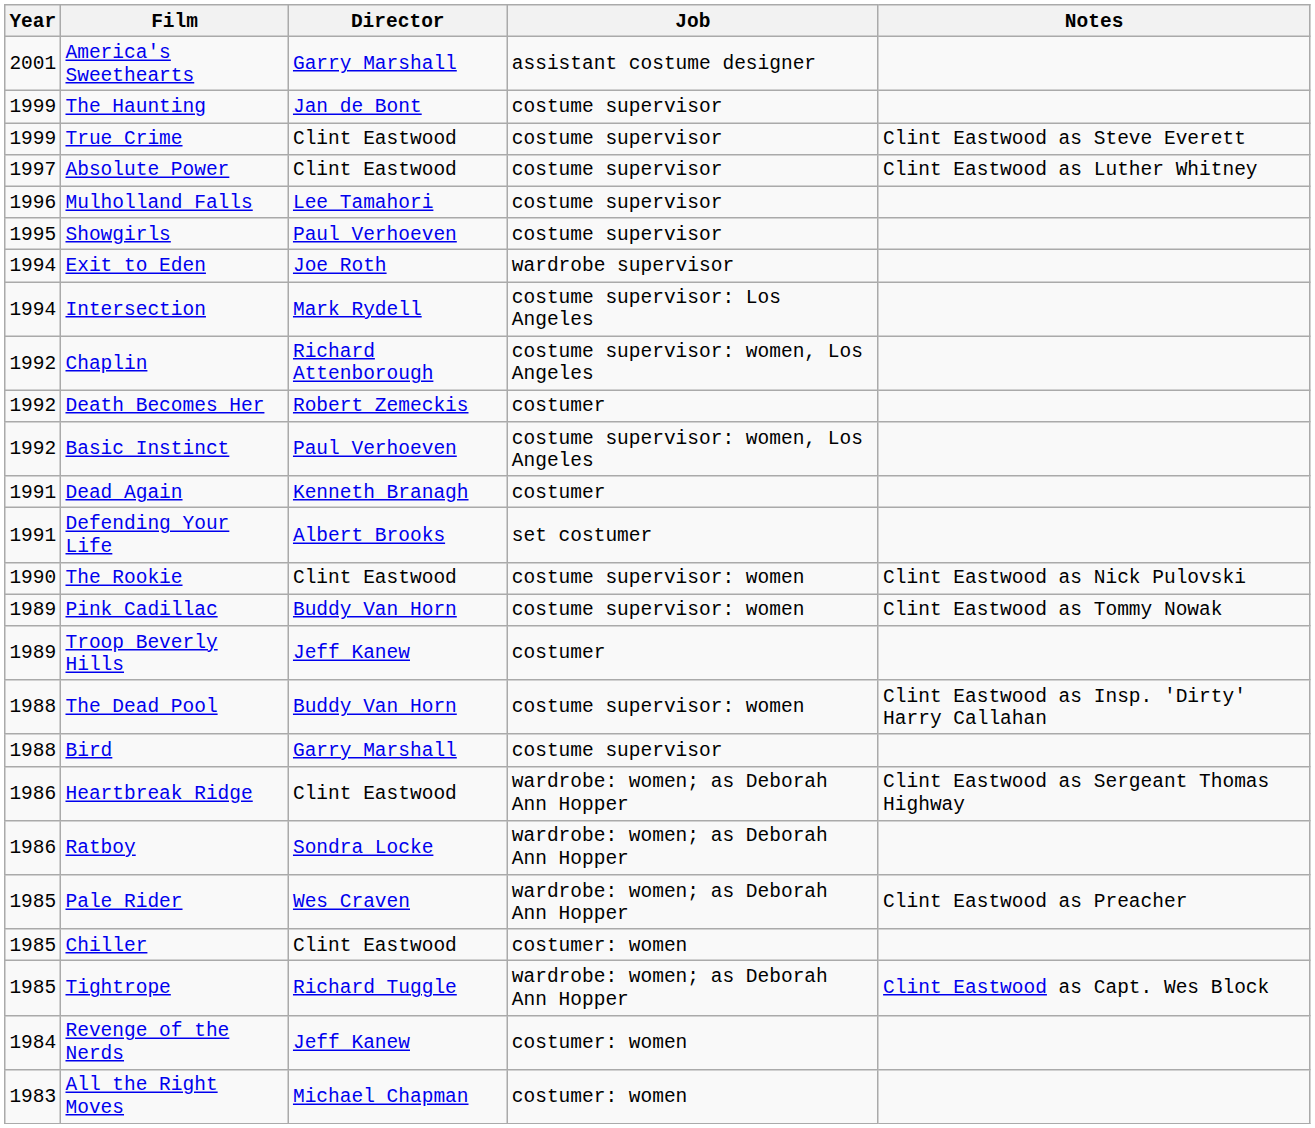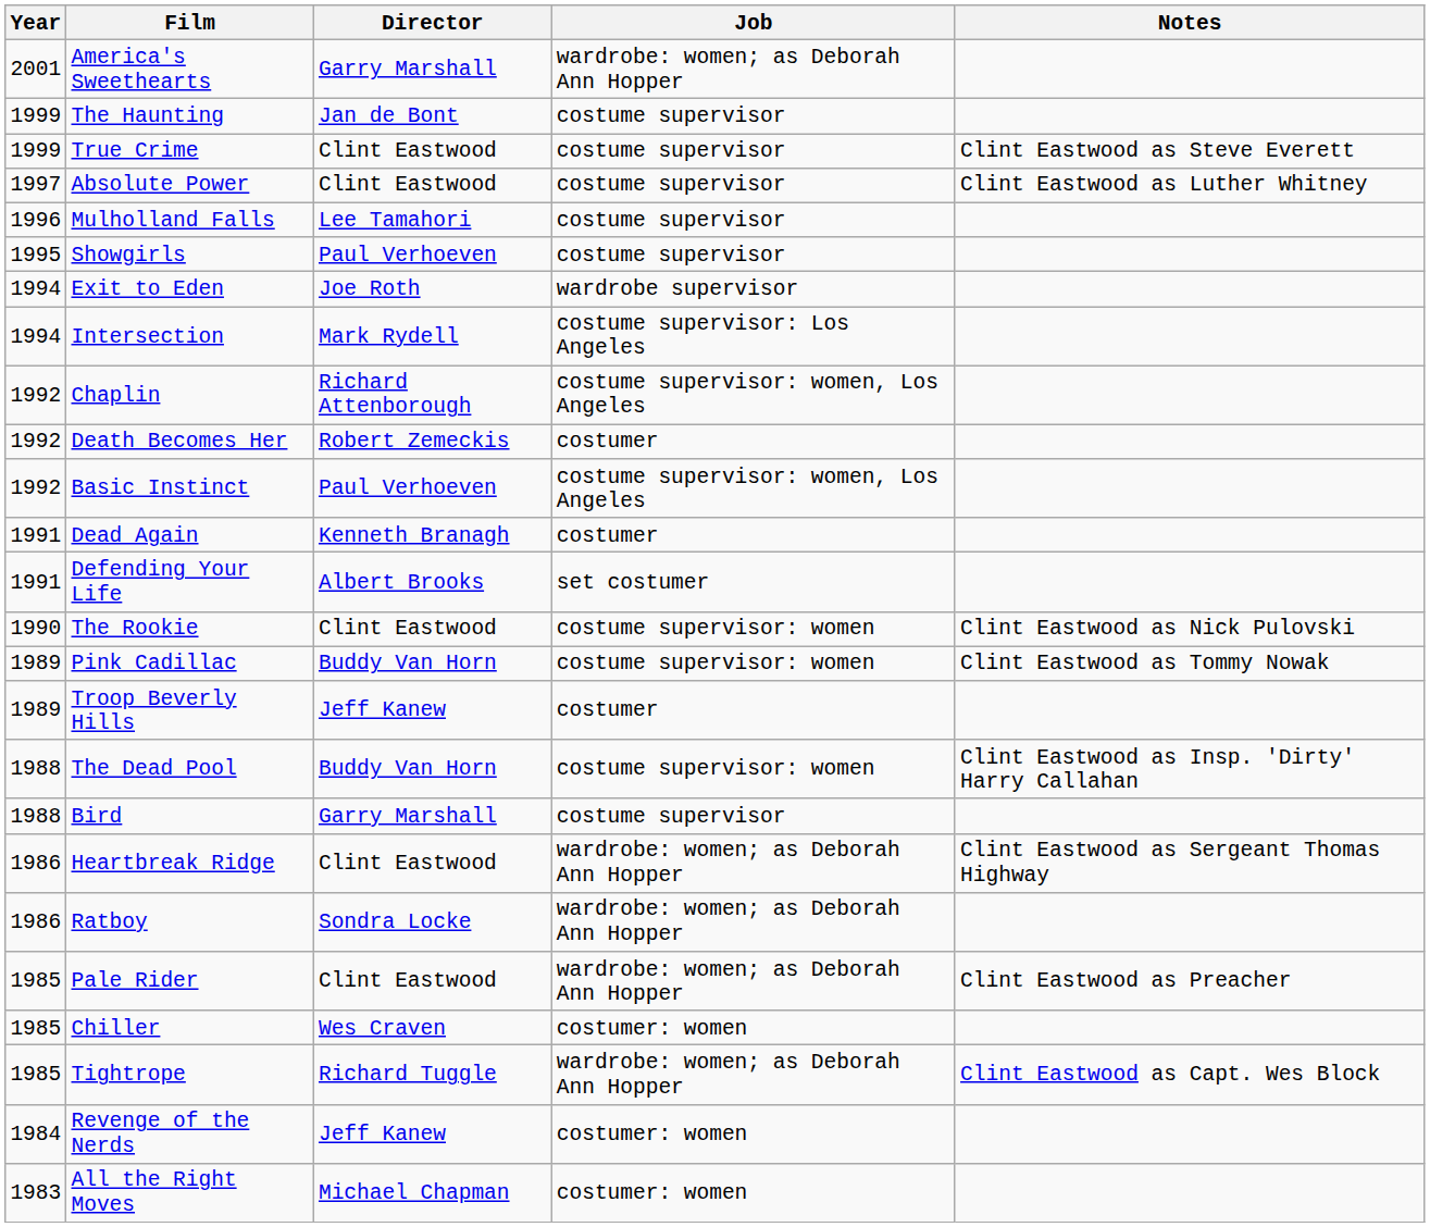 <table class="wikitable sortable">
 <tr>
 <th>Year</th>
 <th>Film</th>
 <th>Director</th>
 <th>Job</th>
 <th>Notes</th>
 </tr>
 <tr>
 <td>2001</td>
 <td><a href='#'>America's Sweethearts</a></td>
 <td><a href='#'>Garry Marshall</a></td>
-<td>assistant costume designer</td>
+<td>wardrobe: women; as Deborah Ann Hopper</td>
 <td></td>
 </tr>
 <tr>
 <td>1999</td>
 <td><a href='#'>The Haunting</a></td>
 <td><a href='#'>Jan de Bont</a></td>
 <td>costume supervisor</td>
 <td></td>
 </tr>
 <tr>
 <td>1999</td>
 <td><a href='#'>True Crime</a></td>
 <td>Clint Eastwood</td>
 <td>costume supervisor</td>
 <td>Clint Eastwood as Steve Everett</td>
 </tr>
 <tr>
 <td>1997</td>
 <td><a href='#'>Absolute Power</a></td>
 <td>Clint Eastwood</td>
 <td>costume supervisor</td>
 <td>Clint Eastwood as Luther Whitney</td>
 </tr>
 <tr>
 <td>1996</td>
 <td><a href='#'>Mulholland Falls</a></td>
 <td><a href='#'>Lee Tamahori</a></td>
 <td>costume supervisor</td>
 <td></td>
 </tr>
 <tr>
 <td>1995</td>
 <td><a href='#'>Showgirls</a></td>
 <td><a href='#'>Paul Verhoeven</a></td>
 <td>costume supervisor</td>
 <td></td>
 </tr>
 <tr>
 <td>1994</td>
 <td><a href='#'>Exit to Eden</a></td>
 <td><a href='#'>Joe Roth</a></td>
 <td>wardrobe supervisor</td>
 <td></td>
 </tr>
 <tr>
 <td>1994</td>
 <td><a href='#'>Intersection</a></td>
 <td><a href='#'>Mark Rydell</a></td>
 <td>costume supervisor: Los Angeles</td>
 <td></td>
 </tr>
 <tr>
 <td>1992</td>
 <td><a href='#'>Chaplin</a></td>
 <td><a href='#'>Richard Attenborough</a></td>
 <td>costume supervisor: women, Los Angeles</td>
 <td></td>
 </tr>
 <tr>
 <td>1992</td>
 <td><a href='#'>Death Becomes Her</a></td>
 <td><a href='#'>Robert Zemeckis</a></td>
 <td>costumer</td>
 <td></td>
 </tr>
 <tr>
 <td>1992</td>
 <td><a href='#'>Basic Instinct</a></td>
 <td><a href='#'>Paul Verhoeven</a></td>
 <td>costume supervisor: women, Los Angeles</td>
 <td></td>
 </tr>
 <tr>
 <td>1991</td>
 <td><a href='#'>Dead Again</a></td>
 <td><a href='#'>Kenneth Branagh</a></td>
 <td>costumer</td>
 <td></td>
 </tr>
 <tr>
 <td>1991</td>
 <td><a href='#'>Defending Your Life</a></td>
 <td><a href='#'>Albert Brooks</a></td>
 <td>set costumer</td>
 <td></td>
 </tr>
 <tr>
 <td>1990</td>
 <td><a href='#'>The Rookie</a></td>
 <td>Clint Eastwood</td>
 <td>costume supervisor: women</td>
 <td>Clint Eastwood as Nick Pulovski</td>
 </tr>
 <tr>
 <td>1989</td>
 <td><a href='#'>Pink Cadillac</a></td>
 <td><a href='#'>Buddy Van Horn</a></td>
 <td>costume supervisor: women</td>
 <td>Clint Eastwood as Tommy Nowak</td>
 </tr>
 <tr>
 <td>1989</td>
 <td><a href='#'>Troop Beverly Hills</a></td>
 <td><a href='#'>Jeff Kanew</a></td>
 <td>costumer</td>
 <td></td>
 </tr>
 <tr>
 <td>1988</td>
 <td><a href='#'>The Dead Pool</a></td>
 <td><a href='#'>Buddy Van Horn</a></td>
 <td>costume supervisor: women</td>
 <td>Clint Eastwood as Insp. 'Dirty' Harry Callahan</td>
 </tr>
 <tr>
 <td>1988</td>
 <td><a href='#'>Bird</a></td>
 <td><a href='#'>Garry Marshall</a></td>
 <td>costume supervisor</td>
 <td></td>
 </tr>
 <tr>
 <td>1986</td>
 <td><a href='#'>Heartbreak Ridge</a></td>
 <td>Clint Eastwood</td>
 <td>wardrobe: women; as Deborah Ann Hopper</td>
 <td>Clint Eastwood as Sergeant Thomas Highway</td>
 </tr>
 <tr>
 <td>1986</td>
 <td><a href='#'>Ratboy</a></td>
 <td><a href='#'>Sondra Locke</a></td>
 <td>wardrobe: women; as Deborah Ann Hopper</td>
 <td></td>
 </tr>
 <tr>
 <td>1985</td>
 <td><a href='#'>Pale Rider</a></td>
-<td><a href='#'>Wes Craven</a></td>
+<td>Clint Eastwood</td>
 <td>wardrobe: women; as Deborah Ann Hopper</td>
 <td>Clint Eastwood as Preacher</td>
 </tr>
 <tr>
 <td>1985</td>
 <td><a href='#'>Chiller</a></td>
-<td>Clint Eastwood</td>
+<td><a href='#'>Wes Craven</a></td>
 <td>costumer: women</td>
 <td></td>
 </tr>
 <tr>
 <td>1985</td>
 <td><a href='#'>Tightrope</a></td>
 <td><a href='#'>Richard Tuggle</a></td>
 <td>wardrobe: women; as Deborah Ann Hopper</td>
 <td><a href='#'>Clint Eastwood</a> as Capt. Wes Block</td>
 </tr>
 <tr>
 <td>1984</td>
 <td><a href='#'>Revenge of the Nerds</a></td>
 <td><a href='#'>Jeff Kanew</a></td>
 <td>costumer: women</td>
 <td></td>
 </tr>
 <tr>
 <td>1983</td>
 <td><a href='#'>All the Right Moves</a></td>
 <td><a href='#'>Michael Chapman</a></td>
 <td>costumer: women</td>
 <td></td>
 </tr>
 </table>
